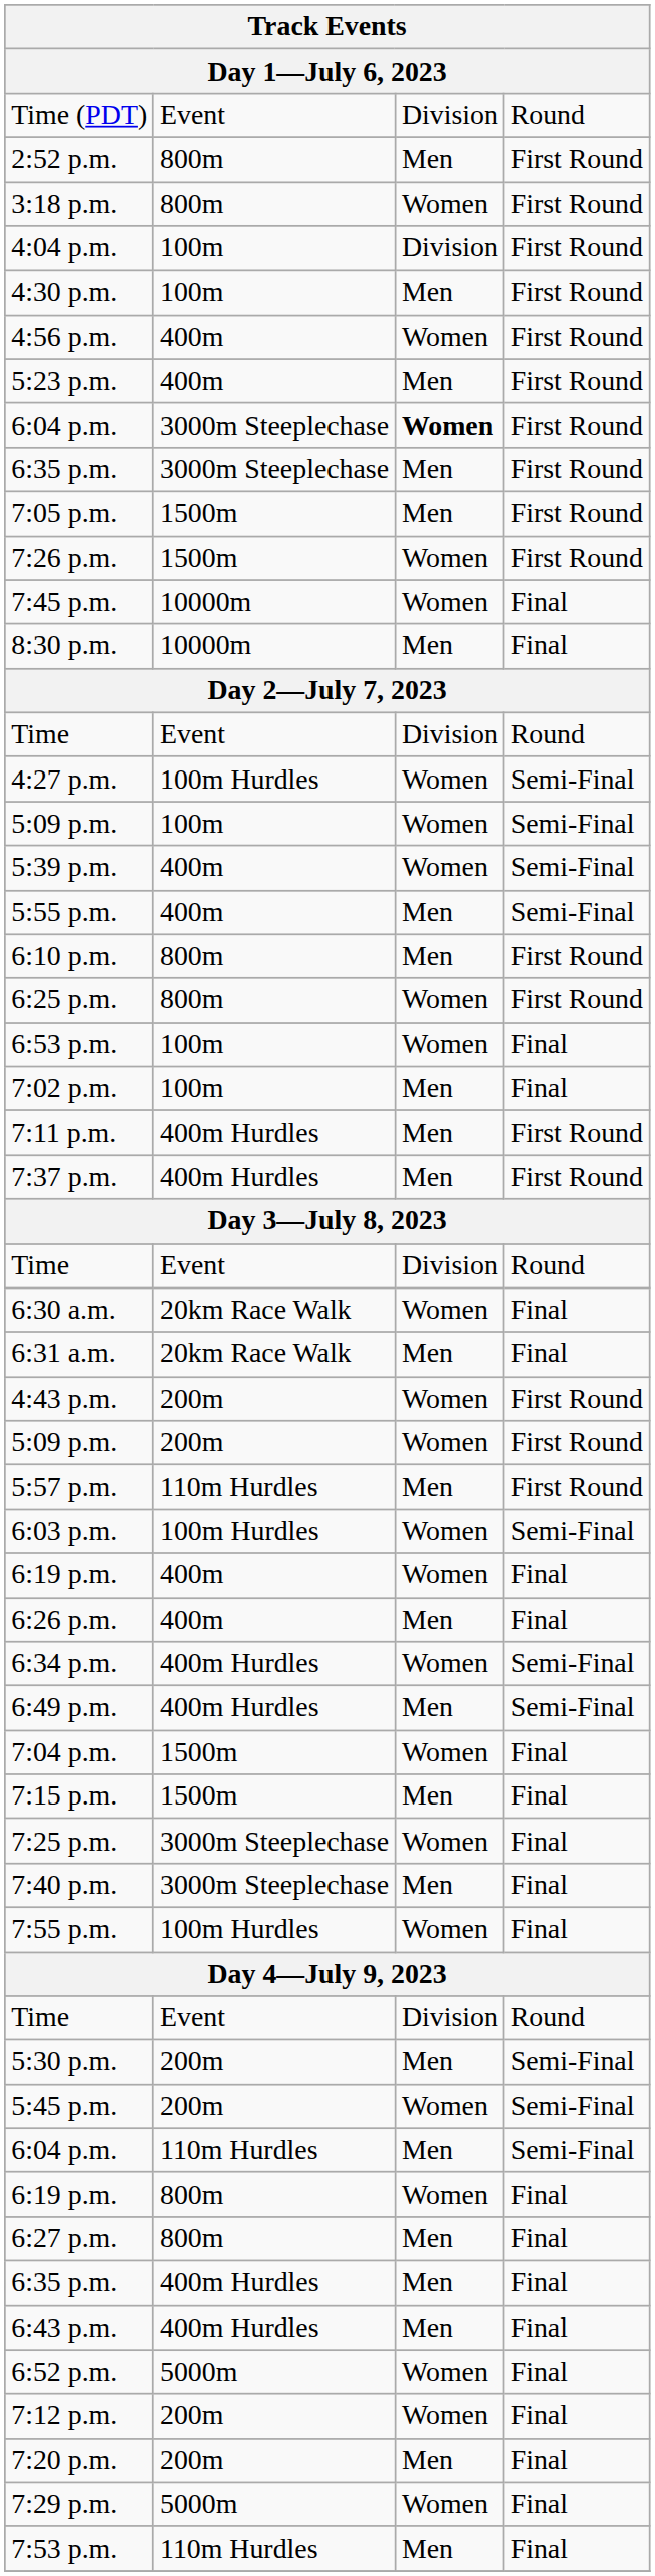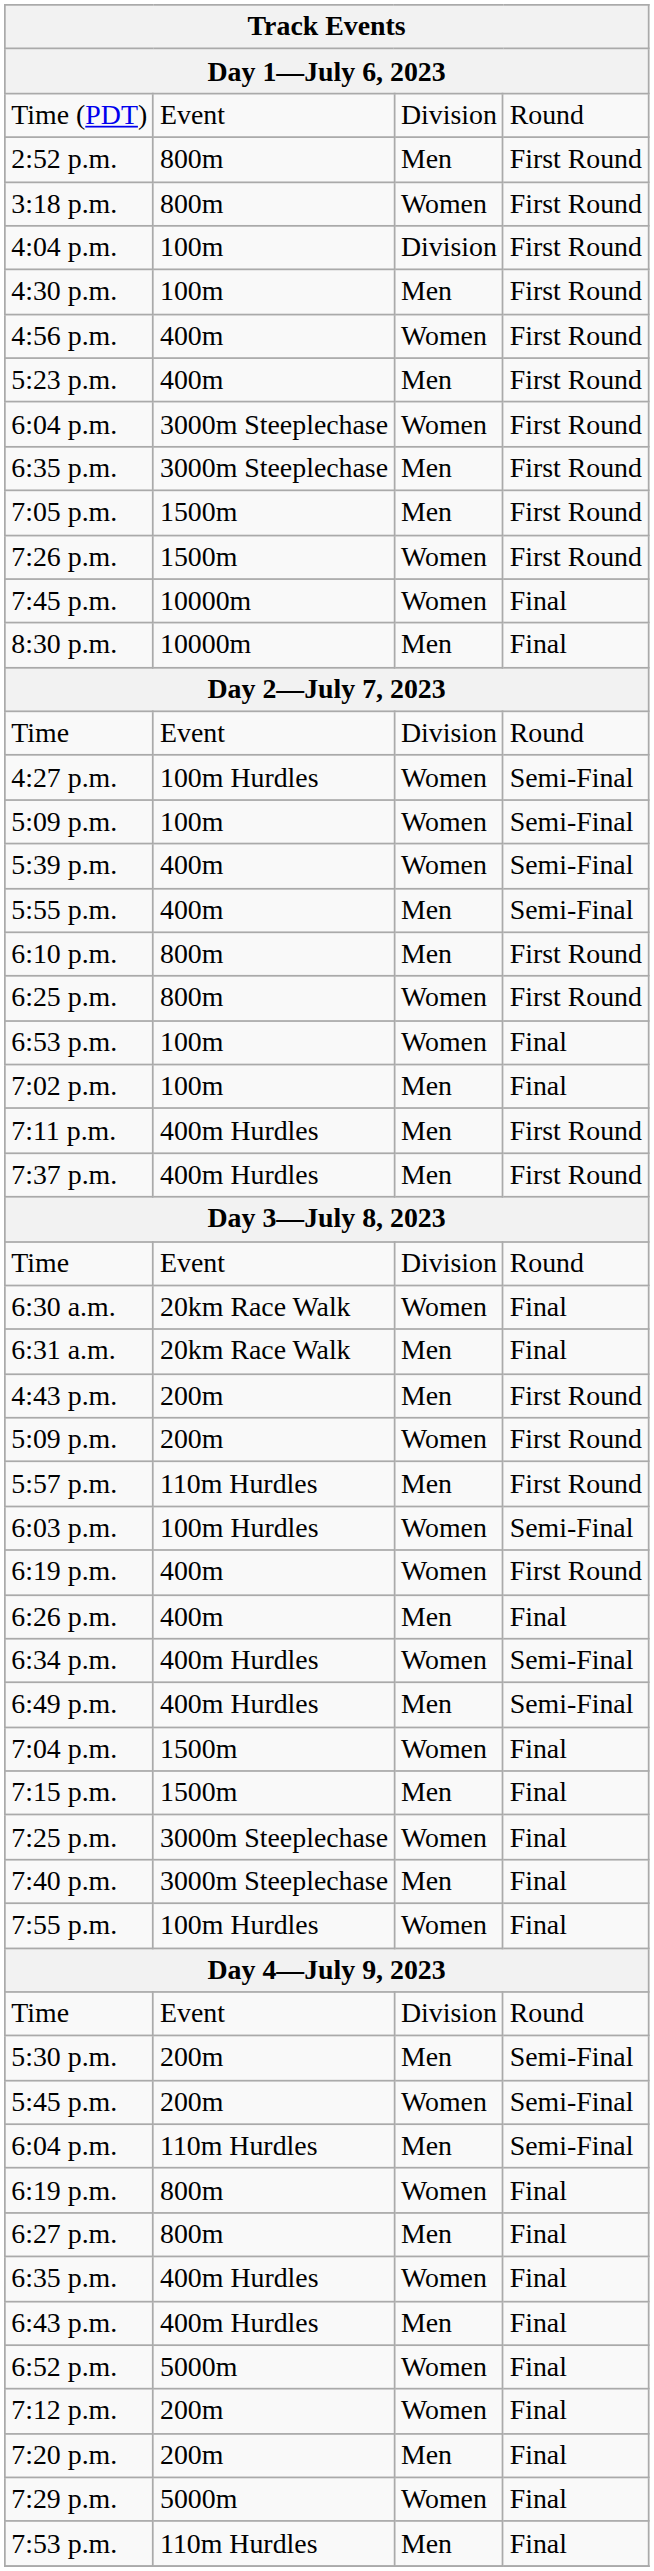 <table class="wikitable sortable">
 <tr>
 <th colspan="6">Track Events</th>
 </tr>
 <tr>
 <th colspan="6">Day 1—July 6, 2023</th>
 </tr>
 <tr>
 <td>Time (<a href='#'>PDT</a>)</td>
 <td>Event</td>
 <td>Division</td>
 <td>Round</td>
 </tr>
 <tr>
 <td>2:52 p.m.</td>
 <td>800m</td>
 <td>Men</td>
 <td>First Round</td>
 </tr>
 <tr>
 <td>3:18 p.m.</td>
 <td>800m</td>
 <td>Women</td>
 <td>First Round</td>
 </tr>
 <tr>
 <td>4:04 p.m.</td>
 <td>100m</td>
 <td>Division</td>
 <td>First Round</td>
 </tr>
 <tr>
 <td>4:30 p.m.</td>
 <td>100m</td>
 <td>Men</td>
 <td>First Round</td>
 </tr>
 <tr>
 <td>4:56 p.m.</td>
 <td>400m</td>
 <td>Women</td>
 <td>First Round</td>
 </tr>
 <tr>
 <td>5:23 p.m.</td>
 <td>400m</td>
 <td>Men</td>
 <td>First Round</td>
 </tr>
 <tr>
 <td>6:04 p.m.</td>
 <td>3000m Steeplechase</td>
-<td><strong>Women</strong></td>
+<td>Women</td>
 <td>First Round</td>
 </tr>
 <tr>
 <td>6:35 p.m.</td>
 <td>3000m Steeplechase</td>
 <td>Men</td>
 <td>First Round</td>
 </tr>
 <tr>
 <td>7:05 p.m.</td>
 <td>1500m</td>
 <td>Men</td>
 <td>First Round</td>
 </tr>
 <tr>
 <td>7:26 p.m.</td>
 <td>1500m</td>
 <td>Women</td>
 <td>First Round</td>
 </tr>
 <tr>
 <td>7:45 p.m.</td>
 <td>10000m</td>
 <td>Women</td>
 <td>Final</td>
 </tr>
 <tr>
 <td>8:30 p.m.</td>
 <td>10000m</td>
 <td>Men</td>
 <td>Final</td>
 </tr>
 <tr>
 <th colspan="6">Day 2—July 7, 2023</th>
 </tr>
 <tr>
 <td>Time</td>
 <td>Event</td>
 <td>Division</td>
 <td>Round</td>
 </tr>
 <tr>
 <td>4:27 p.m.</td>
 <td>100m Hurdles</td>
 <td>Women</td>
 <td>Semi-Final</td>
 </tr>
 <tr>
 <td>5:09 p.m.</td>
 <td>100m</td>
 <td>Women</td>
 <td>Semi-Final</td>
 </tr>
 <tr>
 <td>5:39 p.m.</td>
 <td>400m</td>
 <td>Women</td>
 <td>Semi-Final</td>
 </tr>
 <tr>
 <td>5:55 p.m.</td>
 <td>400m</td>
 <td>Men</td>
 <td>Semi-Final</td>
 </tr>
 <tr>
 <td>6:10 p.m.</td>
 <td>800m</td>
 <td>Men</td>
 <td>First Round</td>
 </tr>
 <tr>
 <td>6:25 p.m.</td>
 <td>800m</td>
 <td>Women</td>
 <td>First Round</td>
 </tr>
 <tr>
 <td>6:53 p.m.</td>
 <td>100m</td>
 <td>Women</td>
 <td>Final</td>
 </tr>
 <tr>
 <td>7:02 p.m.</td>
 <td>100m</td>
 <td>Men</td>
 <td>Final</td>
 </tr>
 <tr>
 <td>7:11 p.m.</td>
 <td>400m Hurdles</td>
 <td>Men</td>
 <td>First Round</td>
 </tr>
 <tr>
 <td>7:37 p.m.</td>
 <td>400m Hurdles</td>
 <td>Men</td>
 <td>First Round</td>
 </tr>
 <tr>
 <th colspan="6">Day 3—July 8, 2023</th>
 </tr>
 <tr>
 <td>Time</td>
 <td>Event</td>
 <td>Division</td>
 <td>Round</td>
 </tr>
 <tr>
 <td>6:30 a.m.</td>
 <td>20km Race Walk</td>
 <td>Women</td>
 <td>Final</td>
 </tr>
 <tr>
 <td>6:31 a.m.</td>
 <td>20km Race Walk</td>
 <td>Men</td>
 <td>Final</td>
 </tr>
 <tr>
 <td>4:43 p.m.</td>
 <td>200m</td>
-<td>Women</td>
+<td>Men</td>
 <td>First Round</td>
 </tr>
 <tr>
 <td>5:09 p.m.</td>
 <td>200m</td>
 <td>Women</td>
 <td>First Round</td>
 </tr>
 <tr>
 <td>5:57 p.m.</td>
 <td>110m Hurdles</td>
 <td>Men</td>
 <td>First Round</td>
 </tr>
 <tr>
 <td>6:03 p.m.</td>
 <td>100m Hurdles</td>
 <td>Women</td>
 <td>Semi-Final</td>
 </tr>
 <tr>
 <td>6:19 p.m.</td>
 <td>400m</td>
 <td>Women</td>
-<td>Final</td>
+<td>First Round</td>
 </tr>
 <tr>
 <td>6:26 p.m.</td>
 <td>400m</td>
 <td>Men</td>
 <td>Final</td>
 </tr>
 <tr>
 <td>6:34 p.m.</td>
 <td>400m Hurdles</td>
 <td>Women</td>
 <td>Semi-Final</td>
 </tr>
 <tr>
 <td>6:49 p.m.</td>
 <td>400m Hurdles</td>
 <td>Men</td>
 <td>Semi-Final</td>
 </tr>
 <tr>
 <td>7:04 p.m.</td>
 <td>1500m</td>
 <td>Women</td>
 <td>Final</td>
 </tr>
 <tr>
 <td>7:15 p.m.</td>
 <td>1500m</td>
 <td>Men</td>
 <td>Final</td>
 </tr>
 <tr>
 <td>7:25 p.m.</td>
 <td>3000m Steeplechase</td>
 <td>Women</td>
 <td>Final</td>
 </tr>
 <tr>
 <td>7:40 p.m.</td>
 <td>3000m Steeplechase</td>
 <td>Men</td>
 <td>Final</td>
 </tr>
 <tr>
 <td>7:55 p.m.</td>
 <td>100m Hurdles</td>
 <td>Women</td>
 <td>Final</td>
 </tr>
 <tr>
 <th colspan="6">Day 4—July 9, 2023</th>
 </tr>
 <tr>
 <td>Time</td>
 <td>Event</td>
 <td>Division</td>
 <td>Round</td>
 </tr>
 <tr>
 <td>5:30 p.m.</td>
 <td>200m</td>
 <td>Men</td>
 <td>Semi-Final</td>
 </tr>
 <tr>
 <td>5:45 p.m.</td>
 <td>200m</td>
 <td>Women</td>
 <td>Semi-Final</td>
 </tr>
 <tr>
 <td>6:04 p.m.</td>
 <td>110m Hurdles</td>
 <td>Men</td>
 <td>Semi-Final</td>
 </tr>
 <tr>
 <td>6:19 p.m.</td>
 <td>800m</td>
 <td>Women</td>
 <td>Final</td>
 </tr>
 <tr>
 <td>6:27 p.m.</td>
 <td>800m</td>
 <td>Men</td>
 <td>Final</td>
 </tr>
 <tr>
 <td>6:35 p.m.</td>
 <td>400m Hurdles</td>
-<td>Men</td>
+<td>Women</td>
 <td>Final</td>
 </tr>
 <tr>
 <td>6:43 p.m.</td>
 <td>400m Hurdles</td>
 <td>Men</td>
 <td>Final</td>
 </tr>
 <tr>
 <td>6:52 p.m.</td>
 <td>5000m</td>
 <td>Women</td>
 <td>Final</td>
 </tr>
 <tr>
 <td>7:12 p.m.</td>
 <td>200m</td>
 <td>Women</td>
 <td>Final</td>
 </tr>
 <tr>
 <td>7:20 p.m.</td>
 <td>200m</td>
 <td>Men</td>
 <td>Final</td>
 </tr>
 <tr>
 <td>7:29 p.m.</td>
 <td>5000m</td>
 <td>Women</td>
 <td>Final</td>
 </tr>
 <tr>
 <td>7:53 p.m.</td>
 <td>110m Hurdles</td>
 <td>Men</td>
 <td>Final</td>
 </tr>
 <tr>
 </tr>
 </table>
